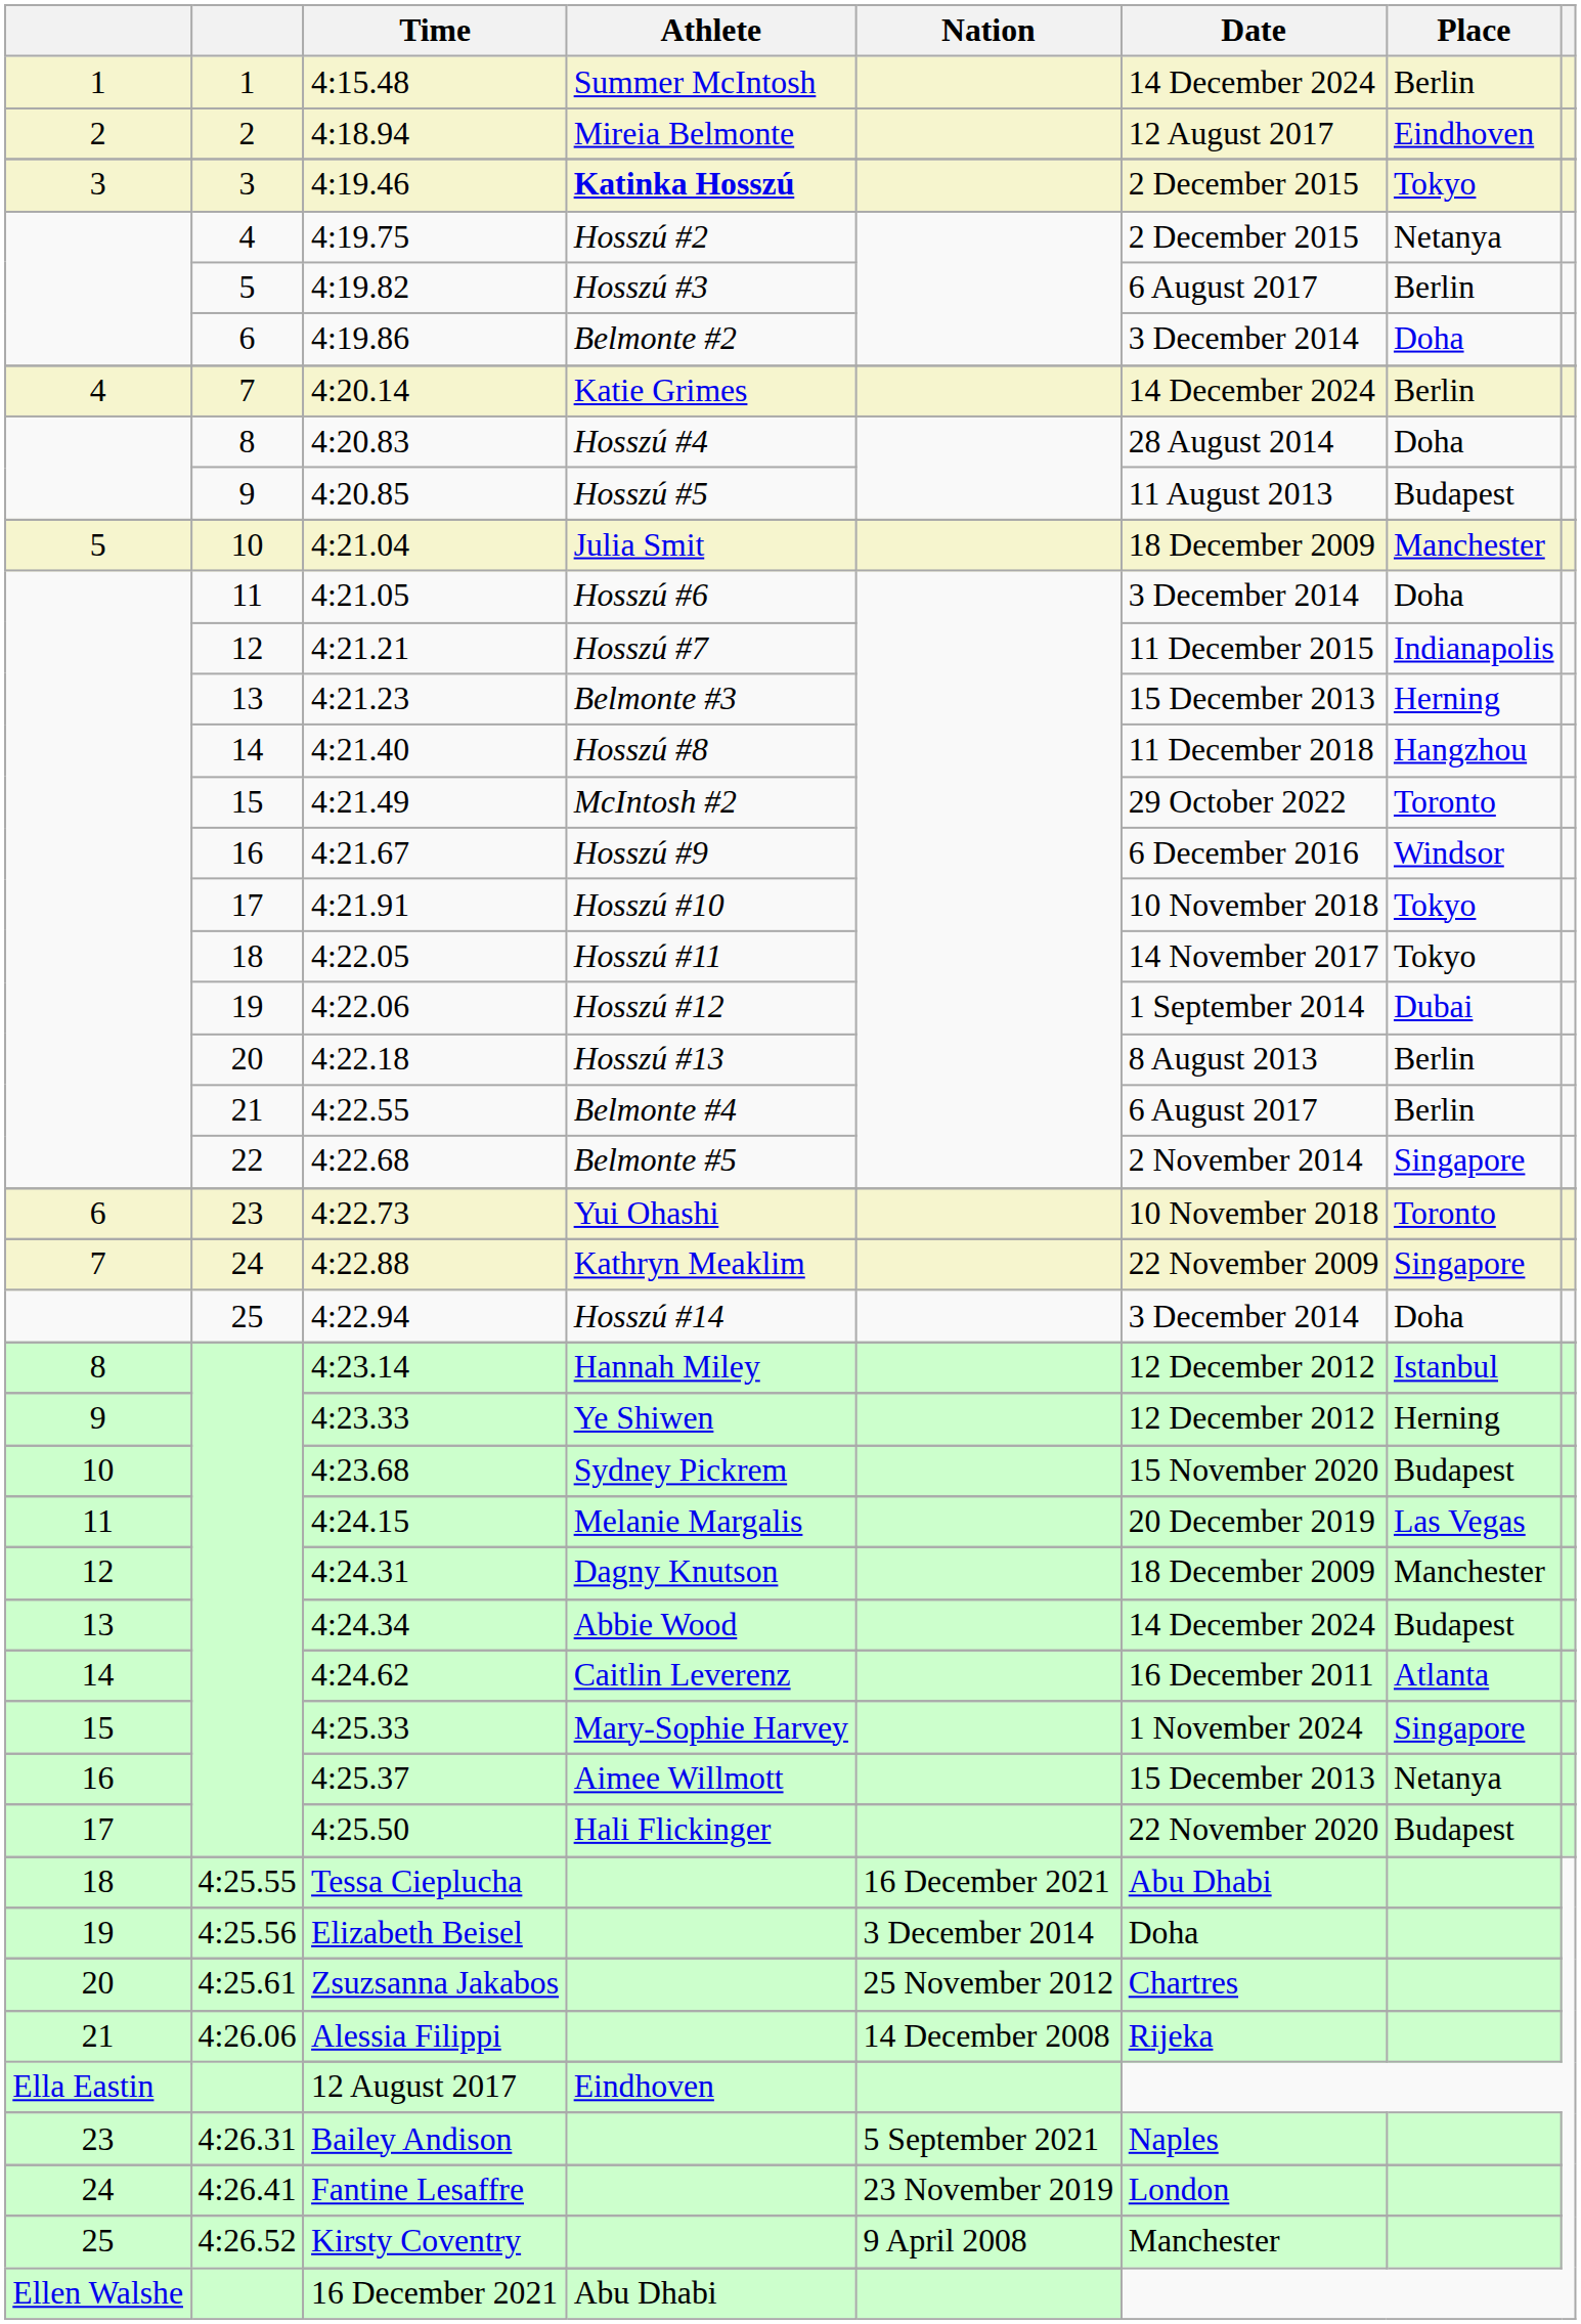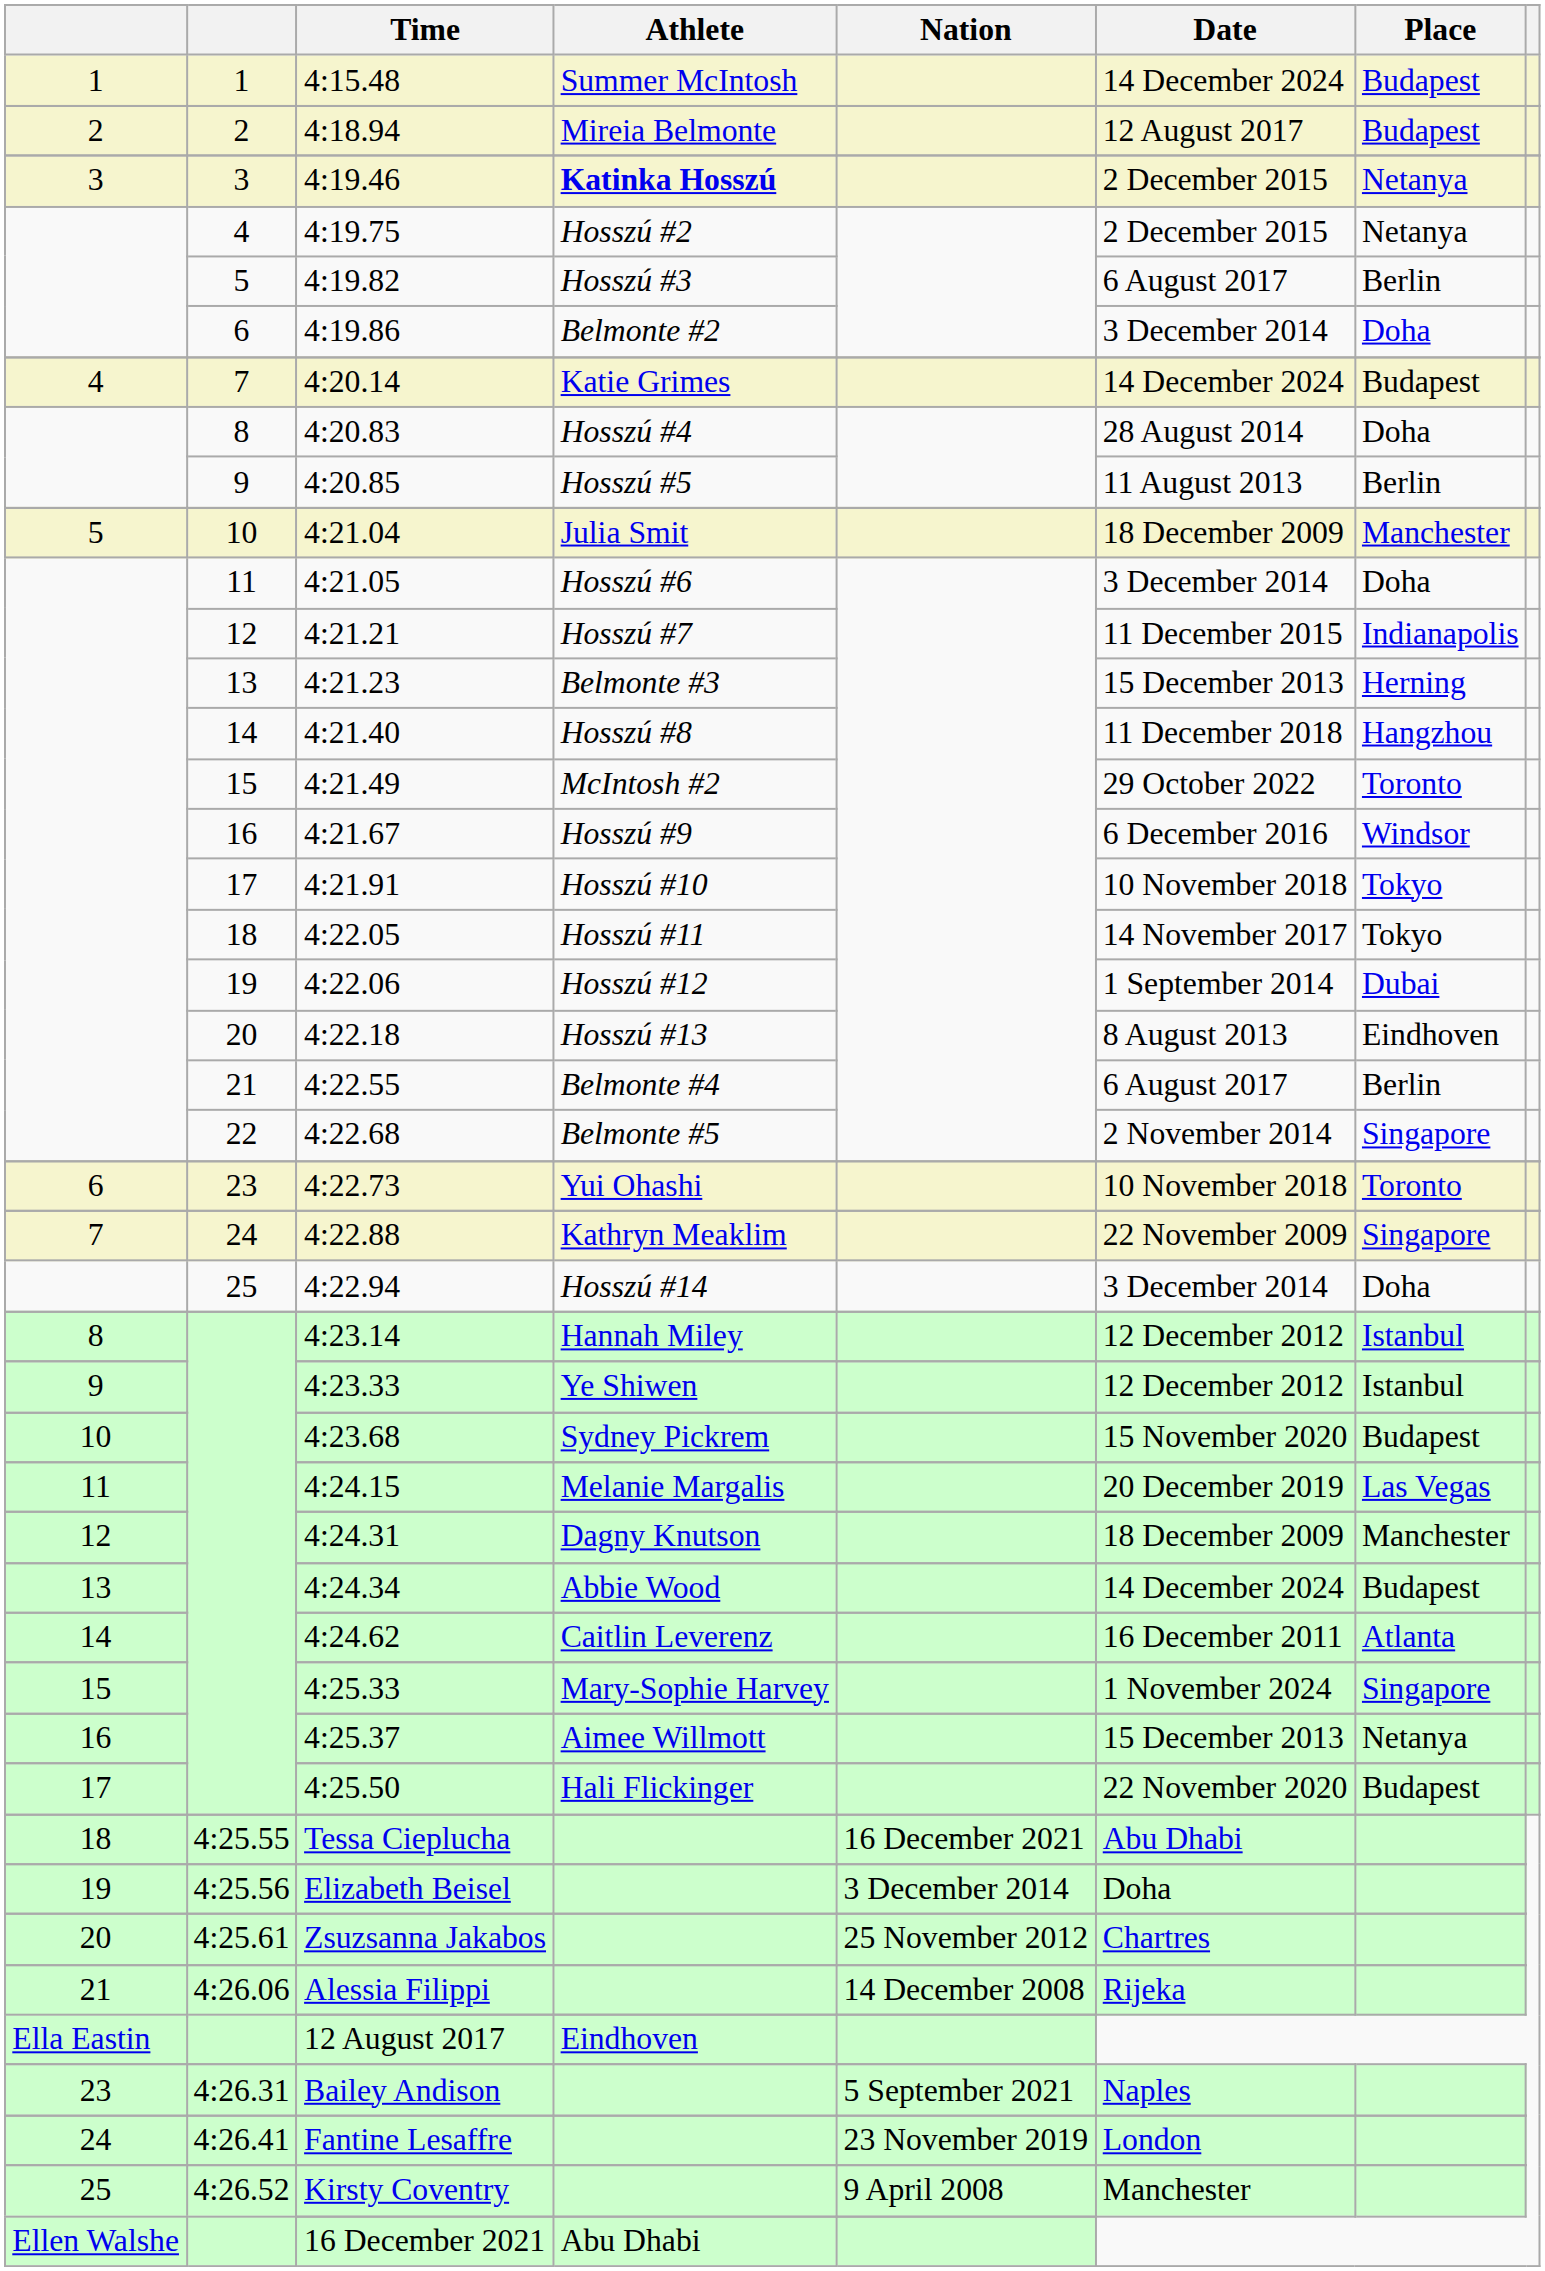 <table class="wikitable sortable">
 <tr>
 <th></th>
 <th></th>
 <th>Time</th>
 <th>Athlete</th>
 <th>Nation</th>
 <th>Date</th>
 <th>Place</th>
 <th class="unsortable"></th>
 </tr>
 <tr bgcolor=f6F5CE>
 <td align=center>1</td>
 <td align=center>1</td>
 <td>4:15.48</td>
 <td><a href='#'>Summer McIntosh</a></td>
 <td></td>
 <td>14 December 2024</td>
-<td>Berlin</td>
+<td><a href='#'>Budapest</a></td>
 <td></td>
 </tr>
 <tr>
 </tr>
 <tr bgcolor=f6F5CE>
 <td align=center>2</td>
 <td align=center>2</td>
 <td>4:18.94</td>
 <td><a href='#'>Mireia Belmonte</a></td>
 <td></td>
 <td>12 August 2017</td>
-<td><a href='#'>Eindhoven</a></td>
+<td><a href='#'>Budapest</a></td>
 <td></td>
 </tr>
 <tr>
 </tr>
 <tr bgcolor=f6F5CE>
 <td align=center>3</td>
 <td align=center>3</td>
 <td>4:19.46</td>
 <td><strong><a href='#'>Katinka Hosszú</a></strong></td>
 <td></td>
 <td>2 December 2015</td>
-<td><a href='#'>Tokyo</a></td>
+<td><a href='#'>Netanya</a></td>
 <td></td>
 </tr>
 <tr>
 <td rowspan="3"></td>
 <td align=center>4</td>
 <td>4:19.75</td>
 <td><em>Hosszú #2</em></td>
 <td rowspan="3"></td>
 <td>2 December 2015</td>
 <td>Netanya</td>
 <td></td>
 </tr>
 <tr>
 <td align=center>5</td>
 <td>4:19.82</td>
 <td><em>Hosszú #3</em></td>
 <td>6 August 2017</td>
 <td>Berlin</td>
 <td></td>
 </tr>
 <tr>
 <td align=center>6</td>
 <td>4:19.86</td>
 <td><em>Belmonte #2</em></td>
 <td>3 December 2014</td>
 <td><a href='#'>Doha</a></td>
 <td></td>
 </tr>
 <tr>
 </tr>
 <tr bgcolor=f6F5CE>
 <td align=center>4</td>
 <td align=center>7</td>
 <td>4:20.14</td>
 <td><a href='#'>Katie Grimes</a></td>
 <td></td>
 <td>14 December 2024</td>
-<td>Berlin</td>
+<td>Budapest</td>
 <td></td>
 </tr>
 <tr>
 <td rowspan="2"></td>
 <td align=center>8</td>
 <td>4:20.83</td>
 <td><em>Hosszú #4</em></td>
 <td rowspan="2"></td>
 <td>28 August 2014</td>
 <td>Doha</td>
 <td></td>
 </tr>
 <tr>
 <td align=center>9</td>
 <td>4:20.85</td>
 <td><em>Hosszú #5</em></td>
 <td>11 August 2013</td>
-<td>Budapest</td>
+<td>Berlin</td>
 <td></td>
 </tr>
 <tr>
 </tr>
 <tr bgcolor=f6F5CE>
 <td align=center>5</td>
 <td align=center>10</td>
 <td>4:21.04</td>
 <td><a href='#'>Julia Smit</a></td>
 <td></td>
 <td>18 December 2009</td>
 <td><a href='#'>Manchester</a></td>
 <td></td>
 </tr>
 <tr>
 <td rowspan="12"></td>
 <td align=center>11</td>
 <td>4:21.05</td>
 <td><em>Hosszú #6</em></td>
 <td rowspan="12"></td>
 <td>3 December 2014</td>
 <td>Doha</td>
 <td></td>
 </tr>
 <tr>
 <td align=center>12</td>
 <td>4:21.21</td>
 <td><em>Hosszú #7</em></td>
 <td>11 December 2015</td>
 <td><a href='#'>Indianapolis</a></td>
 <td></td>
 </tr>
 <tr>
 <td align=center>13</td>
 <td>4:21.23</td>
 <td><em>Belmonte #3</em></td>
 <td>15 December 2013</td>
 <td><a href='#'>Herning</a></td>
 <td></td>
 </tr>
 <tr>
 <td align=center>14</td>
 <td>4:21.40</td>
 <td><em>Hosszú #8</em></td>
 <td>11 December 2018</td>
 <td><a href='#'>Hangzhou</a></td>
 <td></td>
 </tr>
 <tr>
 <td align=center>15</td>
 <td>4:21.49</td>
 <td><em>McIntosh #2</em></td>
 <td>29 October 2022</td>
 <td><a href='#'>Toronto</a></td>
 <td></td>
 </tr>
 <tr>
 <td align=center>16</td>
 <td>4:21.67</td>
 <td><em>Hosszú #9</em></td>
 <td>6 December 2016</td>
 <td><a href='#'>Windsor</a></td>
 <td></td>
 </tr>
 <tr>
 <td align=center>17</td>
 <td>4:21.91</td>
 <td><em>Hosszú #10</em></td>
 <td>10 November 2018</td>
 <td><a href='#'>Tokyo</a></td>
 <td></td>
 </tr>
 <tr>
 <td align=center>18</td>
 <td>4:22.05</td>
 <td><em>Hosszú #11</em></td>
 <td>14 November 2017</td>
 <td>Tokyo</td>
 <td></td>
 </tr>
 <tr>
 <td align=center>19</td>
 <td>4:22.06</td>
 <td><em>Hosszú #12</em></td>
 <td>1 September 2014</td>
 <td><a href='#'>Dubai</a></td>
 <td></td>
 </tr>
 <tr>
 <td align=center>20</td>
 <td>4:22.18</td>
 <td><em>Hosszú #13</em></td>
 <td>8 August 2013</td>
-<td>Berlin</td>
+<td>Eindhoven</td>
 <td></td>
 </tr>
 <tr>
 <td align=center>21</td>
 <td>4:22.55</td>
 <td><em>Belmonte #4</em></td>
 <td>6 August 2017</td>
 <td>Berlin</td>
 <td></td>
 </tr>
 <tr>
 <td align=center>22</td>
 <td>4:22.68</td>
 <td><em>Belmonte #5</em></td>
 <td>2 November 2014</td>
 <td><a href='#'>Singapore</a></td>
 <td></td>
 </tr>
 <tr>
 </tr>
 <tr bgcolor=f6F5CE>
 <td align=center>6</td>
 <td align=center>23</td>
 <td>4:22.73</td>
 <td><a href='#'>Yui Ohashi</a></td>
 <td></td>
 <td>10 November 2018</td>
 <td><a href='#'>Toronto</a></td>
 <td></td>
 </tr>
 <tr>
 </tr>
 <tr bgcolor=f6F5CE>
 <td align=center>7</td>
 <td align=center>24</td>
 <td>4:22.88</td>
 <td><a href='#'>Kathryn Meaklim</a></td>
 <td></td>
 <td>22 November 2009</td>
 <td><a href='#'>Singapore</a></td>
 <td></td>
 </tr>
 <tr>
 <td align=center></td>
 <td align=center>25</td>
 <td>4:22.94</td>
 <td><em>Hosszú #14</em></td>
 <td></td>
 <td>3 December 2014</td>
 <td>Doha</td>
 <td></td>
 </tr>
 <tr>
 </tr>
 <tr bgcolor=CCFFCC>
 <td align=center>8</td>
 <td rowspan="19" align=center></td>
 <td>4:23.14</td>
 <td><a href='#'>Hannah Miley</a></td>
 <td></td>
 <td>12 December 2012</td>
 <td><a href='#'>Istanbul</a></td>
 <td></td>
 </tr>
 <tr>
 </tr>
 <tr bgcolor=CCFFCC>
 <td align=center>9</td>
 <td>4:23.33</td>
 <td><a href='#'>Ye Shiwen</a></td>
 <td></td>
 <td>12 December 2012</td>
-<td>Herning</td>
+<td>Istanbul</td>
 <td></td>
 </tr>
 <tr>
 </tr>
 <tr bgcolor=CCFFCC>
 <td align=center>10</td>
 <td>4:23.68</td>
 <td><a href='#'>Sydney Pickrem</a></td>
 <td></td>
 <td>15 November 2020</td>
 <td>Budapest</td>
 <td></td>
 </tr>
 <tr>
 </tr>
 <tr bgcolor=CCFFCC>
 <td align=center>11</td>
 <td>4:24.15</td>
 <td><a href='#'>Melanie Margalis</a></td>
 <td></td>
 <td>20 December 2019</td>
 <td><a href='#'>Las Vegas</a></td>
 <td></td>
 </tr>
 <tr>
 </tr>
 <tr bgcolor=CCFFCC>
 <td align=center>12</td>
 <td>4:24.31</td>
 <td><a href='#'>Dagny Knutson</a></td>
 <td></td>
 <td>18 December 2009</td>
 <td>Manchester</td>
 <td></td>
 </tr>
 <tr>
 </tr>
 <tr bgcolor=CCFFCC>
 <td align=center>13</td>
 <td>4:24.34</td>
 <td><a href='#'>Abbie Wood</a></td>
 <td></td>
 <td>14 December 2024</td>
 <td>Budapest</td>
 <td></td>
 </tr>
 <tr>
 </tr>
 <tr bgcolor=CCFFCC>
 <td align=center>14</td>
 <td>4:24.62</td>
 <td><a href='#'>Caitlin Leverenz</a></td>
 <td></td>
 <td>16 December 2011</td>
 <td><a href='#'>Atlanta</a></td>
 <td></td>
 </tr>
 <tr>
 </tr>
 <tr bgcolor=CCFFCC>
 <td align=center>15</td>
 <td>4:25.33</td>
 <td><a href='#'>Mary-Sophie Harvey</a></td>
 <td></td>
 <td>1 November 2024</td>
 <td><a href='#'>Singapore</a></td>
 <td></td>
 </tr>
 <tr>
 </tr>
 <tr bgcolor=CCFFCC>
 <td align=center>16</td>
 <td>4:25.37</td>
 <td><a href='#'>Aimee Willmott</a></td>
 <td></td>
 <td>15 December 2013</td>
 <td>Netanya</td>
 <td></td>
 </tr>
 <tr>
 </tr>
 <tr bgcolor=CCFFCC>
 <td align=center>17</td>
 <td>4:25.50</td>
 <td><a href='#'>Hali Flickinger</a></td>
 <td></td>
 <td>22 November 2020</td>
 <td>Budapest</td>
 <td></td>
 </tr>
 <tr>
 </tr>
 <tr bgcolor=CCFFCC>
 <td align=center>18</td>
 <td>4:25.55</td>
 <td><a href='#'>Tessa Cieplucha</a></td>
 <td></td>
 <td>16 December 2021</td>
 <td><a href='#'>Abu Dhabi</a></td>
 <td></td>
 </tr>
 <tr>
 </tr>
 <tr bgcolor=CCFFCC>
 <td align=center>19</td>
 <td>4:25.56</td>
 <td><a href='#'>Elizabeth Beisel</a></td>
 <td></td>
 <td>3 December 2014</td>
 <td>Doha</td>
 <td></td>
 </tr>
 <tr>
 </tr>
 <tr bgcolor=CCFFCC>
 <td align=center>20</td>
 <td>4:25.61</td>
 <td><a href='#'>Zsuzsanna Jakabos</a></td>
 <td></td>
 <td>25 November 2012</td>
 <td><a href='#'>Chartres</a></td>
 <td></td>
 </tr>
 <tr>
 </tr>
 <tr bgcolor=CCFFCC>
 <td rowspan="2" align=center>21</td>
 <td rowspan="2">4:26.06</td>
 <td><a href='#'>Alessia Filippi</a></td>
 <td></td>
 <td>14 December 2008</td>
 <td><a href='#'>Rijeka</a></td>
 <td></td>
 </tr>
 <tr>
 </tr>
 <tr bgcolor=CCFFCC>
 <td><a href='#'>Ella Eastin</a></td>
 <td></td>
 <td>12 August 2017</td>
 <td><a href='#'>Eindhoven</a></td>
 <td></td>
 </tr>
 <tr>
 </tr>
 <tr bgcolor=CCFFCC>
 <td align=center>23</td>
 <td>4:26.31</td>
 <td><a href='#'>Bailey Andison</a></td>
 <td></td>
 <td>5 September 2021</td>
 <td><a href='#'>Naples</a></td>
 <td></td>
 </tr>
 <tr>
 </tr>
 <tr bgcolor=CCFFCC>
 <td align=center>24</td>
 <td>4:26.41</td>
 <td><a href='#'>Fantine Lesaffre</a></td>
 <td></td>
 <td>23 November 2019</td>
 <td><a href='#'>London</a></td>
 <td></td>
 </tr>
 <tr>
 </tr>
 <tr bgcolor=CCFFCC>
 <td rowspan="2" align=center>25</td>
 <td rowspan="2">4:26.52</td>
 <td><a href='#'>Kirsty Coventry</a></td>
 <td></td>
 <td>9 April 2008</td>
 <td>Manchester</td>
 <td></td>
 </tr>
 <tr>
 </tr>
 <tr bgcolor=CCFFCC>
 <td><a href='#'>Ellen Walshe</a></td>
 <td></td>
 <td>16 December 2021</td>
 <td>Abu Dhabi</td>
 <td></td>
 </tr>
 </table>
